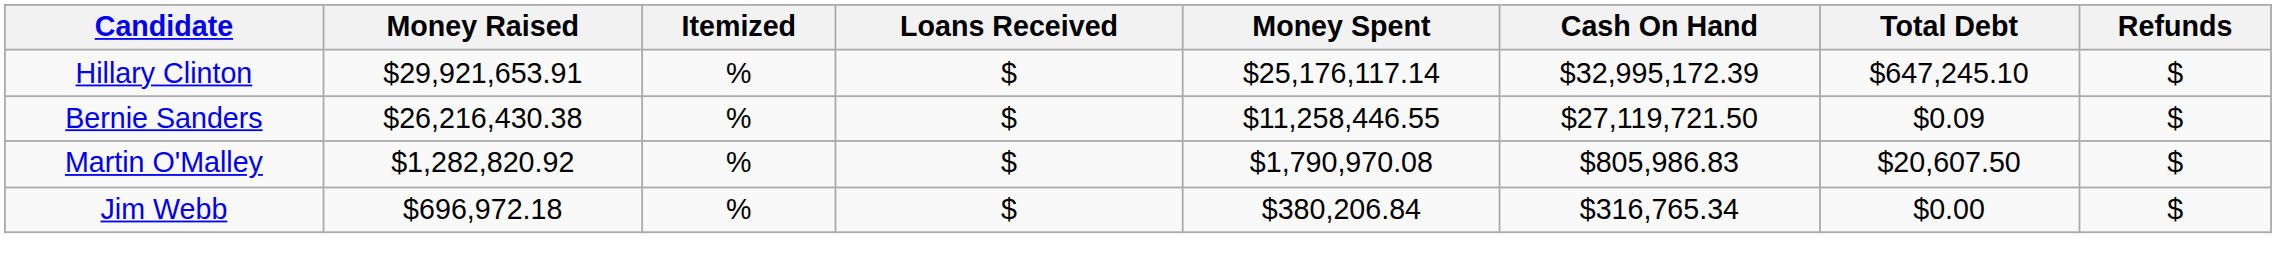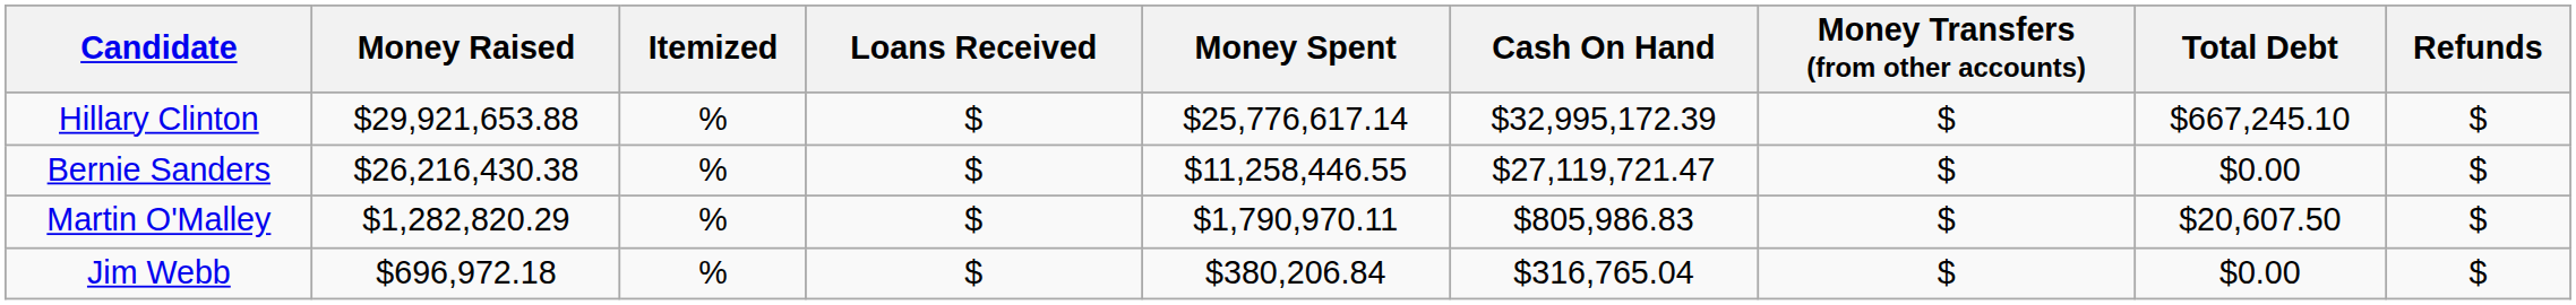 <table class="sortable wikitable"  style="text-align:center; width:80%;">
 <tr>
 <th><a href='#'>Candidate</a></th>
 <th>Money Raised</th>
 <th>Itemized</th>
 <th>Loans Received</th>
 <th>Money Spent</th>
 <th>Cash On Hand</th>
+<th>Money Transfers<br><small>(from other accounts)</small></th>
 <th>Total Debt</th>
 <th>Refunds</th>
 </tr>
 <tr>
 <td><a href='#'>Hillary Clinton</a></td>
-<td>$29,921,653.91 </td>
+<td>$29,921,653.88 </td>
 <td>% </td>
 <td>$ </td>
-<td>$25,176,117.14 </td>
+<td>$25,776,617.14 </td>
 <td>$32,995,172.39  </td>
-<td>$647,245.10  </td>
+<td>$ </td>
+<td>$667,245.10  </td>
 <td>$ </td>
 </tr>
 <tr>
 <td><a href='#'>Bernie Sanders</a></td>
 <td>$26,216,430.38 </td>
 <td>% </td>
 <td>$ </td>
 <td>$11,258,446.55  </td>
-<td>$27,119,721.50 </td>
-<td>$0.09  </td>
+<td>$27,119,721.47 </td>
+<td>$ </td>
+<td>$0.00  </td>
 <td>$ </td>
 </tr>
 <tr>
 <td><a href='#'>Martin O'Malley</a></td>
-<td>$1,282,820.92 </td>
+<td>$1,282,820.29 </td>
 <td>% </td>
 <td>$ </td>
-<td>$1,790,970.08  </td>
+<td>$1,790,970.11  </td>
 <td>$805,986.83  </td>
+<td>$ </td>
 <td>$20,607.50  </td>
 <td>$ </td>
 </tr>
 <tr>
 <td><a href='#'>Jim Webb</a></td>
 <td>$696,972.18 </td>
 <td>% </td>
 <td>$ </td>
 <td>$380,206.84  </td>
-<td>$316,765.34  </td>
+<td>$316,765.04  </td>
+<td>$ </td>
 <td>$0.00  </td>
 <td>$ </td>
 </tr>
 </table>
